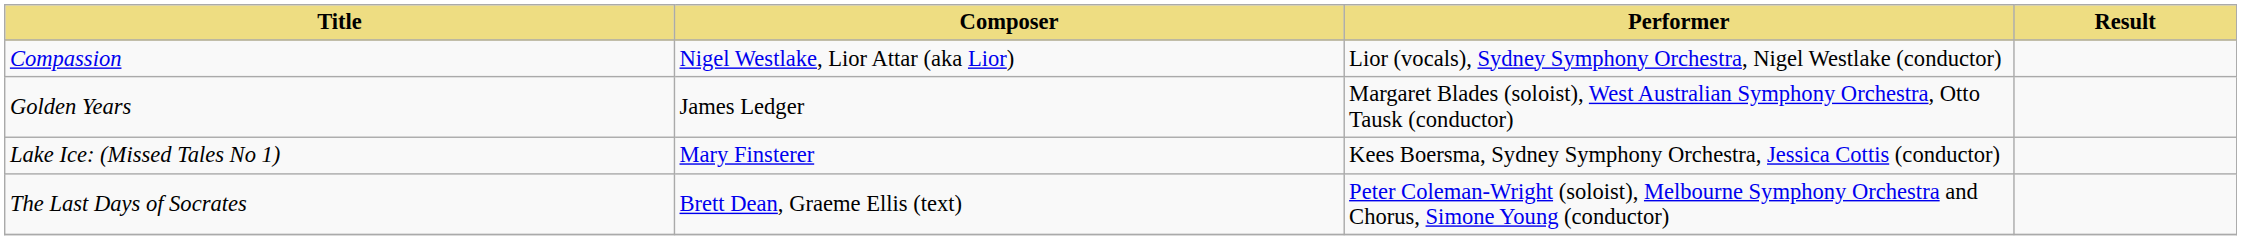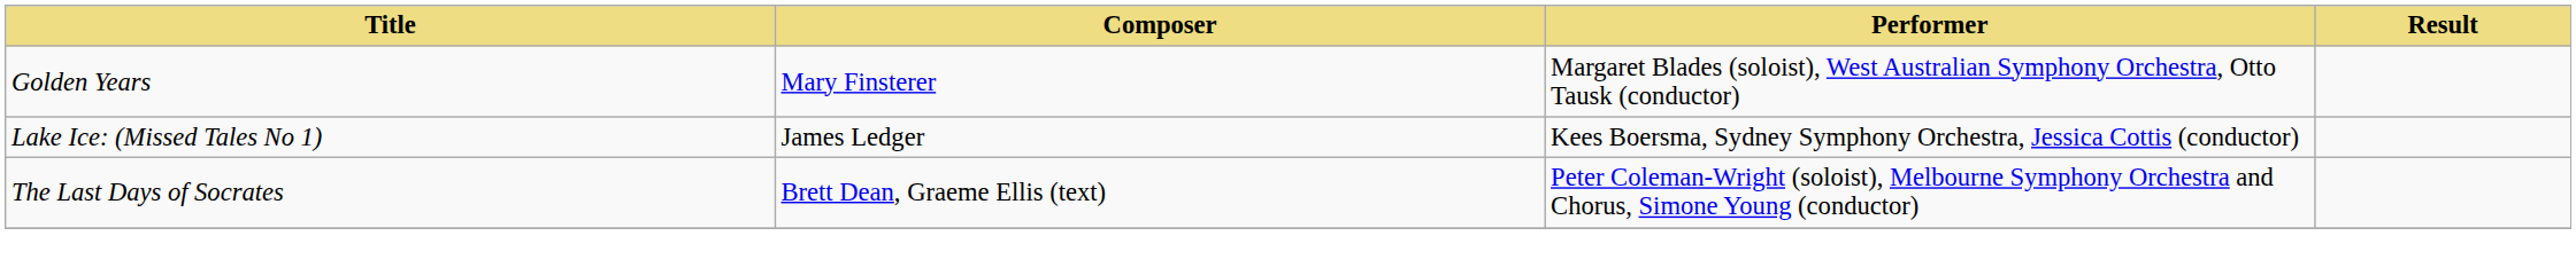 <table class="wikitable" width=100%>
 <tr>
 <th style="width:30%;background:#EEDD82;">Title</th>
 <th style="width:30%;background:#EEDD82;">Composer</th>
 <th style="width:30%;background:#EEDD82;">Performer</th>
 <th style="width:10%;background:#EEDD82;">Result<br></th>
 </tr>
 <tr>
-<td><em><a href='#'>Compassion</a></em></td>
-<td><a href='#'>Nigel Westlake</a>, Lior Attar (aka <a href='#'>Lior</a>)</td>
-<td>Lior (vocals), <a href='#'>Sydney Symphony Orchestra</a>, Nigel Westlake (conductor)</td>
-<td></td>
-</tr>
-<tr>
 <td><em>Golden Years</em></td>
-<td>James Ledger</td>
+<td><a href='#'>Mary Finsterer</a></td>
 <td>Margaret Blades (soloist), <a href='#'>West Australian Symphony Orchestra</a>, Otto Tausk (conductor)</td>
 <td></td>
 </tr>
 <tr>
 <td><em>Lake Ice: (Missed Tales No 1)</em></td>
-<td><a href='#'>Mary Finsterer</a></td>
+<td>James Ledger</td>
 <td>Kees Boersma, Sydney Symphony Orchestra, <a href='#'>Jessica Cottis</a> (conductor)</td>
 <td></td>
 </tr>
 <tr>
 <td><em>The Last Days of Socrates</em></td>
 <td><a href='#'>Brett Dean</a>, Graeme Ellis (text)</td>
 <td><a href='#'>Peter Coleman-Wright</a> (soloist), <a href='#'>Melbourne Symphony Orchestra</a> and Chorus, <a href='#'>Simone Young</a> (conductor)</td>
 <td></td>
 </tr>
 <tr>
 </tr>
 </table>
